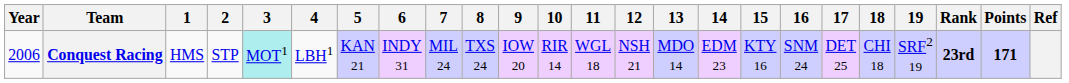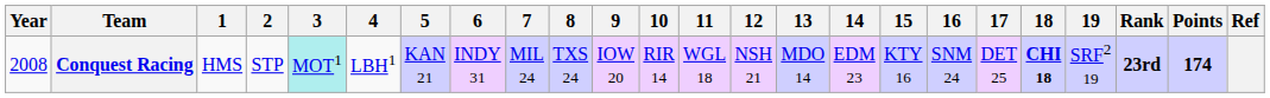 <table class="wikitable" style="text-align:center; font-size:95%">
 <tr>
 <th>Year</th>
 <th>Team</th>
 <th>1</th>
 <th>2</th>
 <th>3</th>
 <th>4</th>
 <th>5</th>
 <th>6</th>
 <th>7</th>
 <th>8</th>
 <th>9</th>
 <th>10</th>
 <th>11</th>
 <th>12</th>
 <th>13</th>
 <th>14</th>
 <th>15</th>
 <th>16</th>
 <th>17</th>
 <th>18</th>
 <th>19</th>
 <th>Rank</th>
 <th>Points</th>
 <th>Ref</th>
 </tr>
 <tr>
-<td><a href='#'>2006</a></td>
+<td><a href='#'>2008</a></td>
 <th><a href='#'>Conquest Racing</a></th>
 <td><a href='#'>HMS</a></td>
 <td><a href='#'>STP</a></td>
 <td style="background: paleturquoise;"><a href='#'>MOT</a><sup>1</sup></td>
 <td><a href='#'>LBH</a><sup>1</sup></td>
 <td style="background:#CFCFFF;"><a href='#'>KAN</a><br><small>21</small></td>
 <td style="background:#EFCFFF;"><a href='#'>INDY</a><br><small>31</small></td>
 <td style="background:#CFCFFF;"><a href='#'>MIL</a><br><small>24</small></td>
 <td style="background:#CFCFFF;"><a href='#'>TXS</a><br><small>24</small></td>
 <td style="background:#EFCFFF;"><a href='#'>IOW</a><br><small>20</small></td>
 <td style="background:#EFCFFF;"><a href='#'>RIR</a><br><small>14</small></td>
 <td style="background:#EFCFFF;"><a href='#'>WGL</a><br><small>18</small></td>
 <td style="background:#EFCFFF;"><a href='#'>NSH</a><br><small>21</small></td>
 <td style="background:#CFCFFF;"><a href='#'>MDO</a><br><small>14</small></td>
 <td style="background:#EFCFFF;"><a href='#'>EDM</a><br><small>23</small></td>
 <td style="background:#CFCFFF;"><a href='#'>KTY</a><br><small>16</small></td>
 <td style="background:#CFCFFF;"><a href='#'>SNM</a><br><small>24</small></td>
 <td style="background:#EFCFFF;"><a href='#'>DET</a><br><small>25</small></td>
-<td style="background:#CFCFFF;"><a href='#'>CHI</a><br><small>18</small></td>
+<td style="background:#CFCFFF;"><strong><a href='#'>CHI</a><br><small>18</small></strong></td>
 <td style="background:#CFCFFF;"><a href='#'>SRF</a><sup>2</sup><br><small>19</small></td>
 <th style="background:#CFCFFF;"><strong>23rd</strong></th>
-<th style="background:#CFCFFF;"><strong>171</strong></th>
+<th style="background:#CFCFFF;"><strong>174</strong></th>
 <th></th>
 </tr>
 </table>
